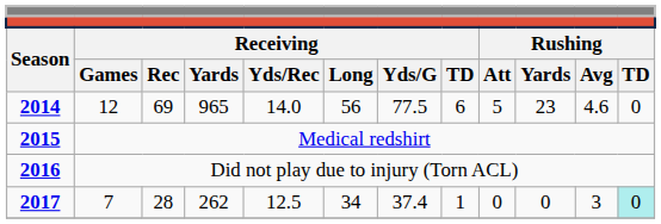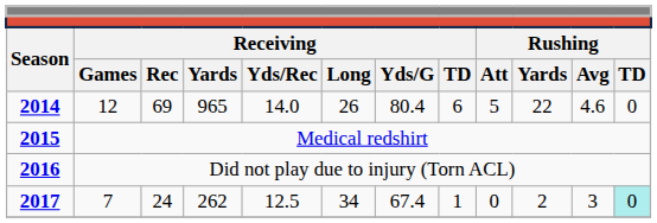 <table class=wikitable style="text-align:center;">
 <tr>
 <td ! colspan="12" style="background:gray; border:2px solid silver; color:white;"></td>
 </tr>
 <tr>
 <td ! colspan="12" style="background: #e04e39; border: 2px solid #13294b; color:#FFFFFF;"></td>
 </tr>
 <tr>
 <th rowspan=2>Season</th>
 <th colspan=7>Receiving</th>
 <th colspan=4>Rushing</th>
 </tr>
 <tr>
 <th>Games</th>
 <th>Rec</th>
 <th>Yards</th>
 <th>Yds/Rec</th>
 <th>Long</th>
 <th>Yds/G</th>
 <th>TD</th>
 <th>Att</th>
 <th>Yards</th>
 <th>Avg</th>
 <th>TD</th>
 </tr>
 <tr>
 <td><strong><a href='#'>2014</a></strong></td>
 <td>12</td>
 <td>69</td>
 <td>965</td>
 <td>14.0</td>
-<td>56</td>
-<td>77.5</td>
+<td>26</td>
+<td>80.4</td>
 <td>6</td>
 <td>5</td>
-<td>23</td>
+<td>22</td>
 <td>4.6</td>
 <td>0</td>
 </tr>
 <tr>
 <td><strong><a href='#'>2015</a></strong></td>
 <td colspan="11"><a href='#'>Medical redshirt</a></td>
 </tr>
 <tr>
 <td><strong><a href='#'>2016</a></strong></td>
 <td colspan="11">Did not play due to injury (Torn ACL)</td>
 </tr>
 <tr>
 <td><strong><a href='#'>2017</a></strong></td>
 <td>7</td>
-<td>28</td>
+<td>24</td>
 <td>262</td>
 <td>12.5</td>
 <td>34</td>
-<td>37.4</td>
+<td>67.4</td>
 <td>1</td>
 <td>0</td>
-<td>0</td>
+<td>2</td>
 <td>3</td>
 <td style="background: paleturquoise;">0</td>
 </tr>
 <tr>
 </tr>
 </table>
